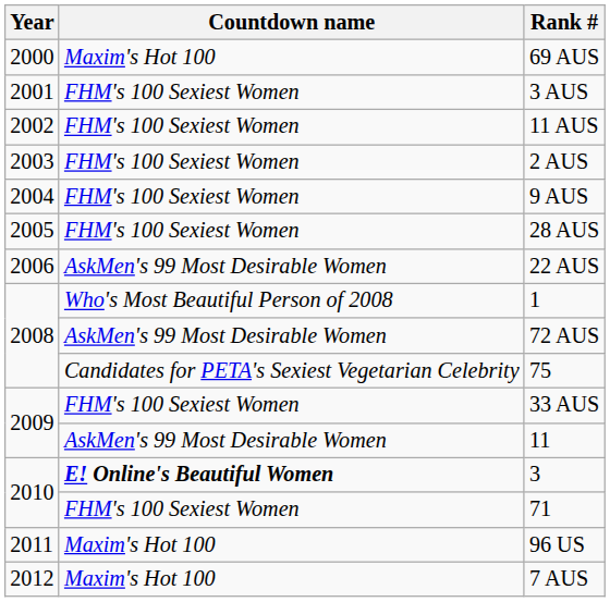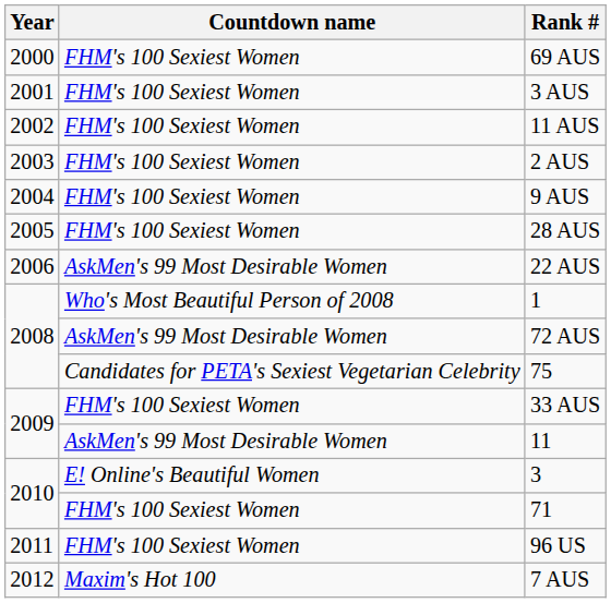 <table class="wikitable">
 <tr>
 <th>Year</th>
 <th>Countdown name</th>
 <th>Rank #</th>
 </tr>
 <tr>
 <td>2000</td>
-<td><em><a href='#'>Maxim</a>'s Hot 100</em></td>
+<td><em><a href='#'>FHM</a>'s 100 Sexiest Women</em></td>
 <td>69 AUS</td>
 </tr>
 <tr>
 <td>2001</td>
 <td><em><a href='#'>FHM</a>'s 100 Sexiest Women</em></td>
 <td>3 AUS</td>
 </tr>
 <tr>
 <td>2002</td>
 <td><em><a href='#'>FHM</a>'s 100 Sexiest Women</em></td>
 <td>11 AUS</td>
 </tr>
 <tr>
 <td>2003</td>
 <td><em><a href='#'>FHM</a>'s 100 Sexiest Women</em></td>
 <td>2 AUS</td>
 </tr>
 <tr>
 <td>2004</td>
 <td><em><a href='#'>FHM</a>'s 100 Sexiest Women</em></td>
 <td>9 AUS</td>
 </tr>
 <tr>
 <td>2005</td>
 <td><em><a href='#'>FHM</a>'s 100 Sexiest Women</em></td>
 <td>28 AUS</td>
 </tr>
 <tr>
 <td>2006</td>
 <td><em><a href='#'>AskMen</a>'s 99 Most Desirable Women</em></td>
 <td>22 AUS</td>
 </tr>
 <tr>
 <td rowspan="3">2008</td>
 <td><em><a href='#'>Who</a>'s Most Beautiful Person of 2008</em></td>
 <td>1</td>
 </tr>
 <tr>
 <td><em><a href='#'>AskMen</a>'s 99 Most Desirable Women</em></td>
 <td>72 AUS</td>
 </tr>
 <tr>
 <td><em>Candidates for <a href='#'>PETA</a>'s Sexiest Vegetarian Celebrity</em></td>
 <td>75</td>
 </tr>
 <tr>
 <td rowspan="2">2009</td>
 <td><em><a href='#'>FHM</a>'s 100 Sexiest Women</em></td>
 <td>33 AUS</td>
 </tr>
 <tr>
 <td><em><a href='#'>AskMen</a>'s 99 Most Desirable Women</em></td>
 <td>11</td>
 </tr>
 <tr>
 <td rowspan="2">2010</td>
-<td><strong><em><a href='#'>E!</a> Online's Beautiful Women</em></strong></td>
+<td><em><a href='#'>E!</a> Online's Beautiful Women</em></td>
 <td>3</td>
 </tr>
 <tr>
 <td><em><a href='#'>FHM</a>'s 100 Sexiest Women</em></td>
 <td>71</td>
 </tr>
 <tr>
 <td>2011</td>
-<td><em><a href='#'>Maxim</a>'s Hot 100</em></td>
+<td><em><a href='#'>FHM</a>'s 100 Sexiest Women</em></td>
 <td>96 US</td>
 </tr>
 <tr>
 <td>2012</td>
 <td><em><a href='#'>Maxim</a>'s Hot 100</em></td>
 <td>7 AUS</td>
 </tr>
 </table>
